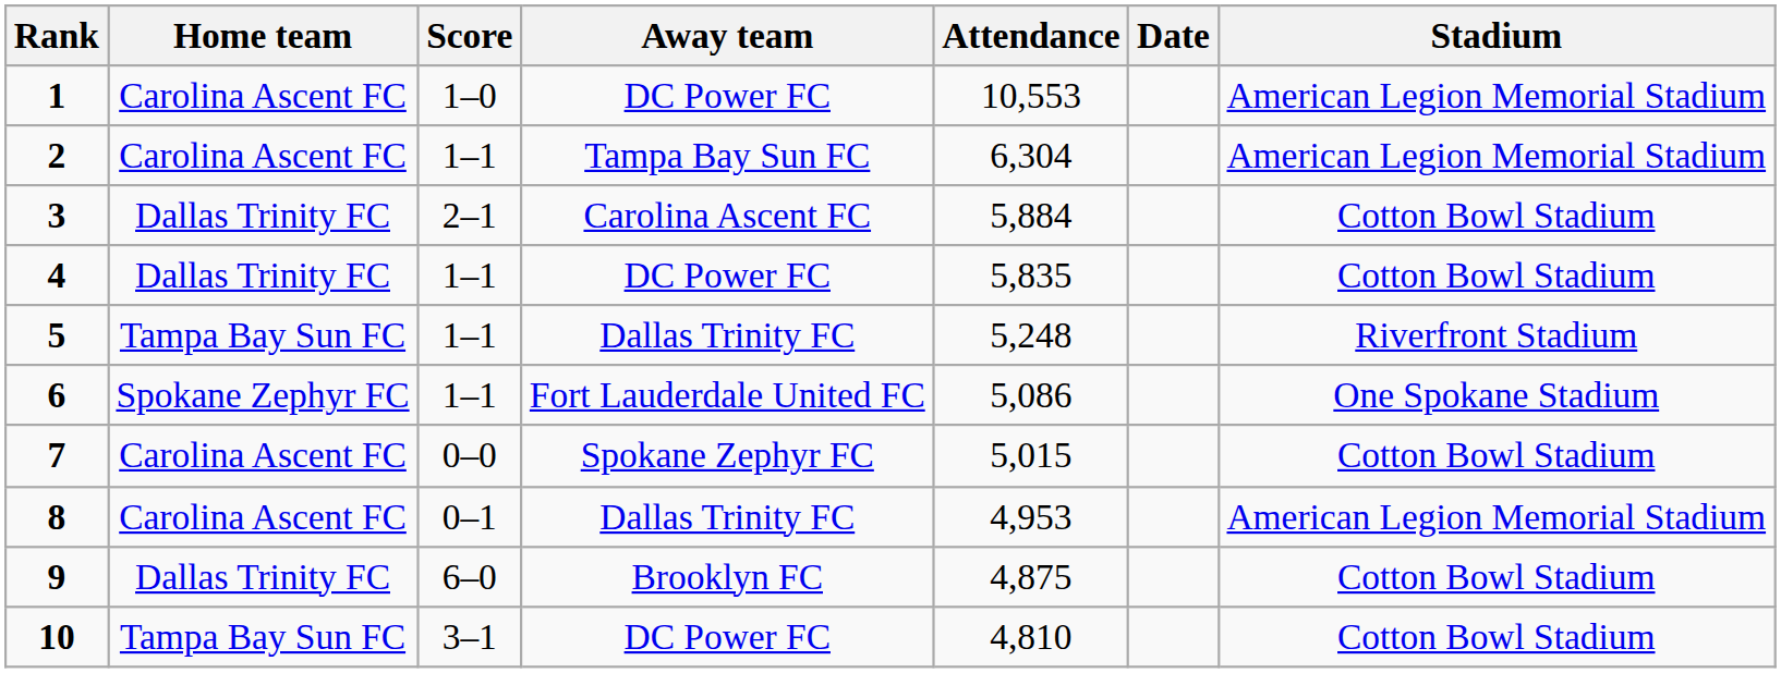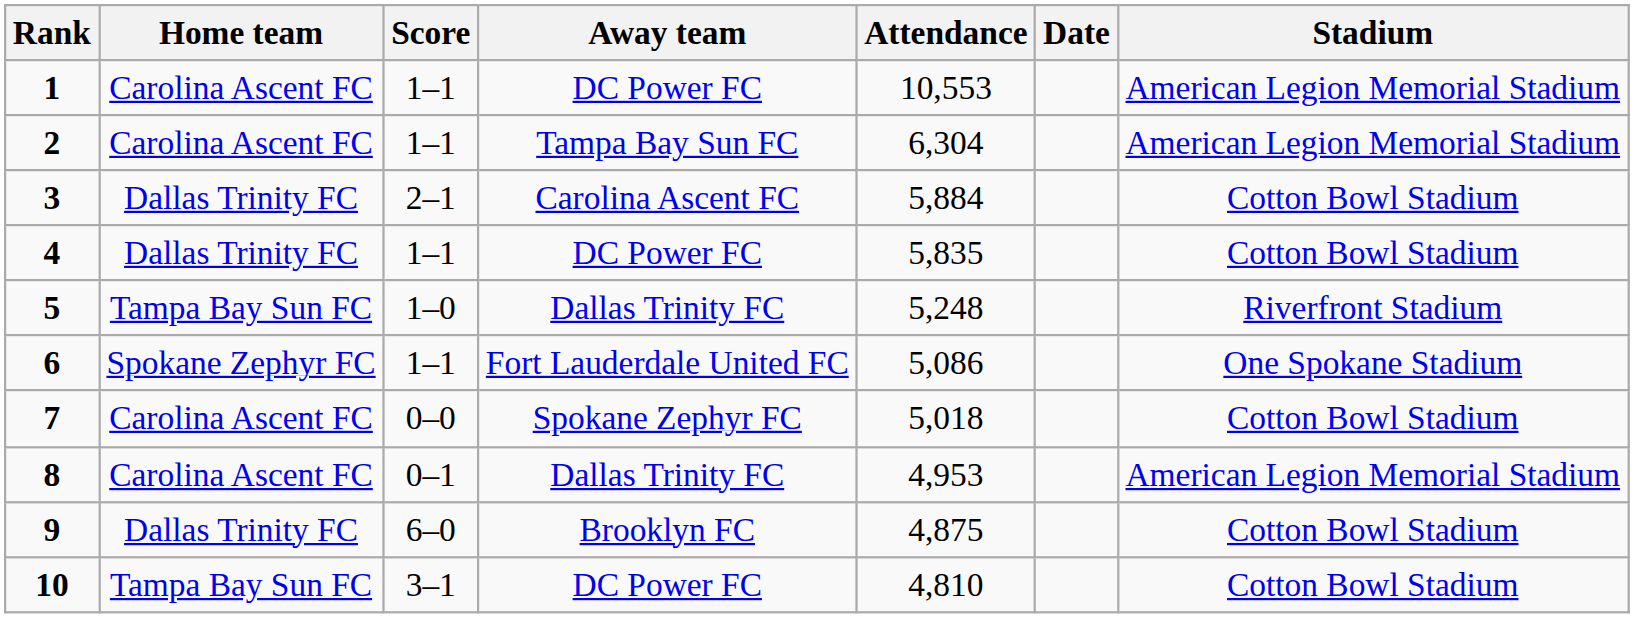 <table class="wikitable sortable" style="font-size: 95%;text-align: center;">
 <tr>
 <th scope="col">Rank</th>
 <th scope="col">Home team</th>
 <th scope="col">Score</th>
 <th scope="col">Away team</th>
 <th scope="col">Attendance</th>
 <th scope="col">Date</th>
 <th scope="col">Stadium</th>
 </tr>
 <tr>
 <td><strong>1</strong></td>
 <td><a href='#'>Carolina Ascent FC</a></td>
-<td>1–0</td>
+<td>1–1</td>
 <td><a href='#'>DC Power FC</a></td>
 <td>10,553</td>
 <td></td>
 <td><a href='#'>American Legion Memorial Stadium</a></td>
 </tr>
 <tr>
 <td><strong>2</strong></td>
 <td><a href='#'>Carolina Ascent FC</a></td>
 <td>1–1</td>
 <td><a href='#'>Tampa Bay Sun FC</a></td>
 <td>6,304</td>
 <td></td>
 <td><a href='#'>American Legion Memorial Stadium</a></td>
 </tr>
 <tr>
 <td><strong>3</strong></td>
 <td><a href='#'>Dallas Trinity FC</a></td>
 <td>2–1</td>
 <td><a href='#'>Carolina Ascent FC</a></td>
 <td>5,884</td>
 <td></td>
 <td><a href='#'>Cotton Bowl Stadium</a></td>
 </tr>
 <tr>
 <td><strong>4</strong></td>
 <td><a href='#'>Dallas Trinity FC</a></td>
 <td>1–1</td>
 <td><a href='#'>DC Power FC</a></td>
 <td>5,835</td>
 <td></td>
 <td><a href='#'>Cotton Bowl Stadium</a></td>
 </tr>
 <tr>
 <td><strong>5</strong></td>
 <td><a href='#'>Tampa Bay Sun FC</a></td>
-<td>1–1</td>
+<td>1–0</td>
 <td><a href='#'>Dallas Trinity FC</a></td>
 <td>5,248</td>
 <td></td>
 <td><a href='#'>Riverfront Stadium</a></td>
 </tr>
 <tr>
 <td><strong>6</strong></td>
 <td><a href='#'>Spokane Zephyr FC</a></td>
 <td>1–1</td>
 <td><a href='#'>Fort Lauderdale United FC</a></td>
 <td>5,086</td>
 <td></td>
 <td><a href='#'>One Spokane Stadium</a></td>
 </tr>
 <tr>
 <td><strong>7</strong></td>
 <td><a href='#'>Carolina Ascent FC</a></td>
 <td>0–0</td>
 <td><a href='#'>Spokane Zephyr FC</a></td>
-<td>5,015</td>
+<td>5,018</td>
 <td></td>
 <td><a href='#'>Cotton Bowl Stadium</a></td>
 </tr>
 <tr>
 <td><strong>8</strong></td>
 <td><a href='#'>Carolina Ascent FC</a></td>
 <td>0–1</td>
 <td><a href='#'>Dallas Trinity FC</a></td>
 <td>4,953</td>
 <td></td>
 <td><a href='#'>American Legion Memorial Stadium</a></td>
 </tr>
 <tr>
 <td><strong>9</strong></td>
 <td><a href='#'>Dallas Trinity FC</a></td>
 <td>6–0</td>
 <td><a href='#'>Brooklyn FC</a></td>
 <td>4,875</td>
 <td></td>
 <td><a href='#'>Cotton Bowl Stadium</a></td>
 </tr>
 <tr>
 <td><strong>10</strong></td>
 <td><a href='#'>Tampa Bay Sun FC</a></td>
 <td>3–1</td>
 <td><a href='#'>DC Power FC</a></td>
 <td>4,810</td>
 <td></td>
 <td><a href='#'>Cotton Bowl Stadium</a></td>
 </tr>
 </table>
